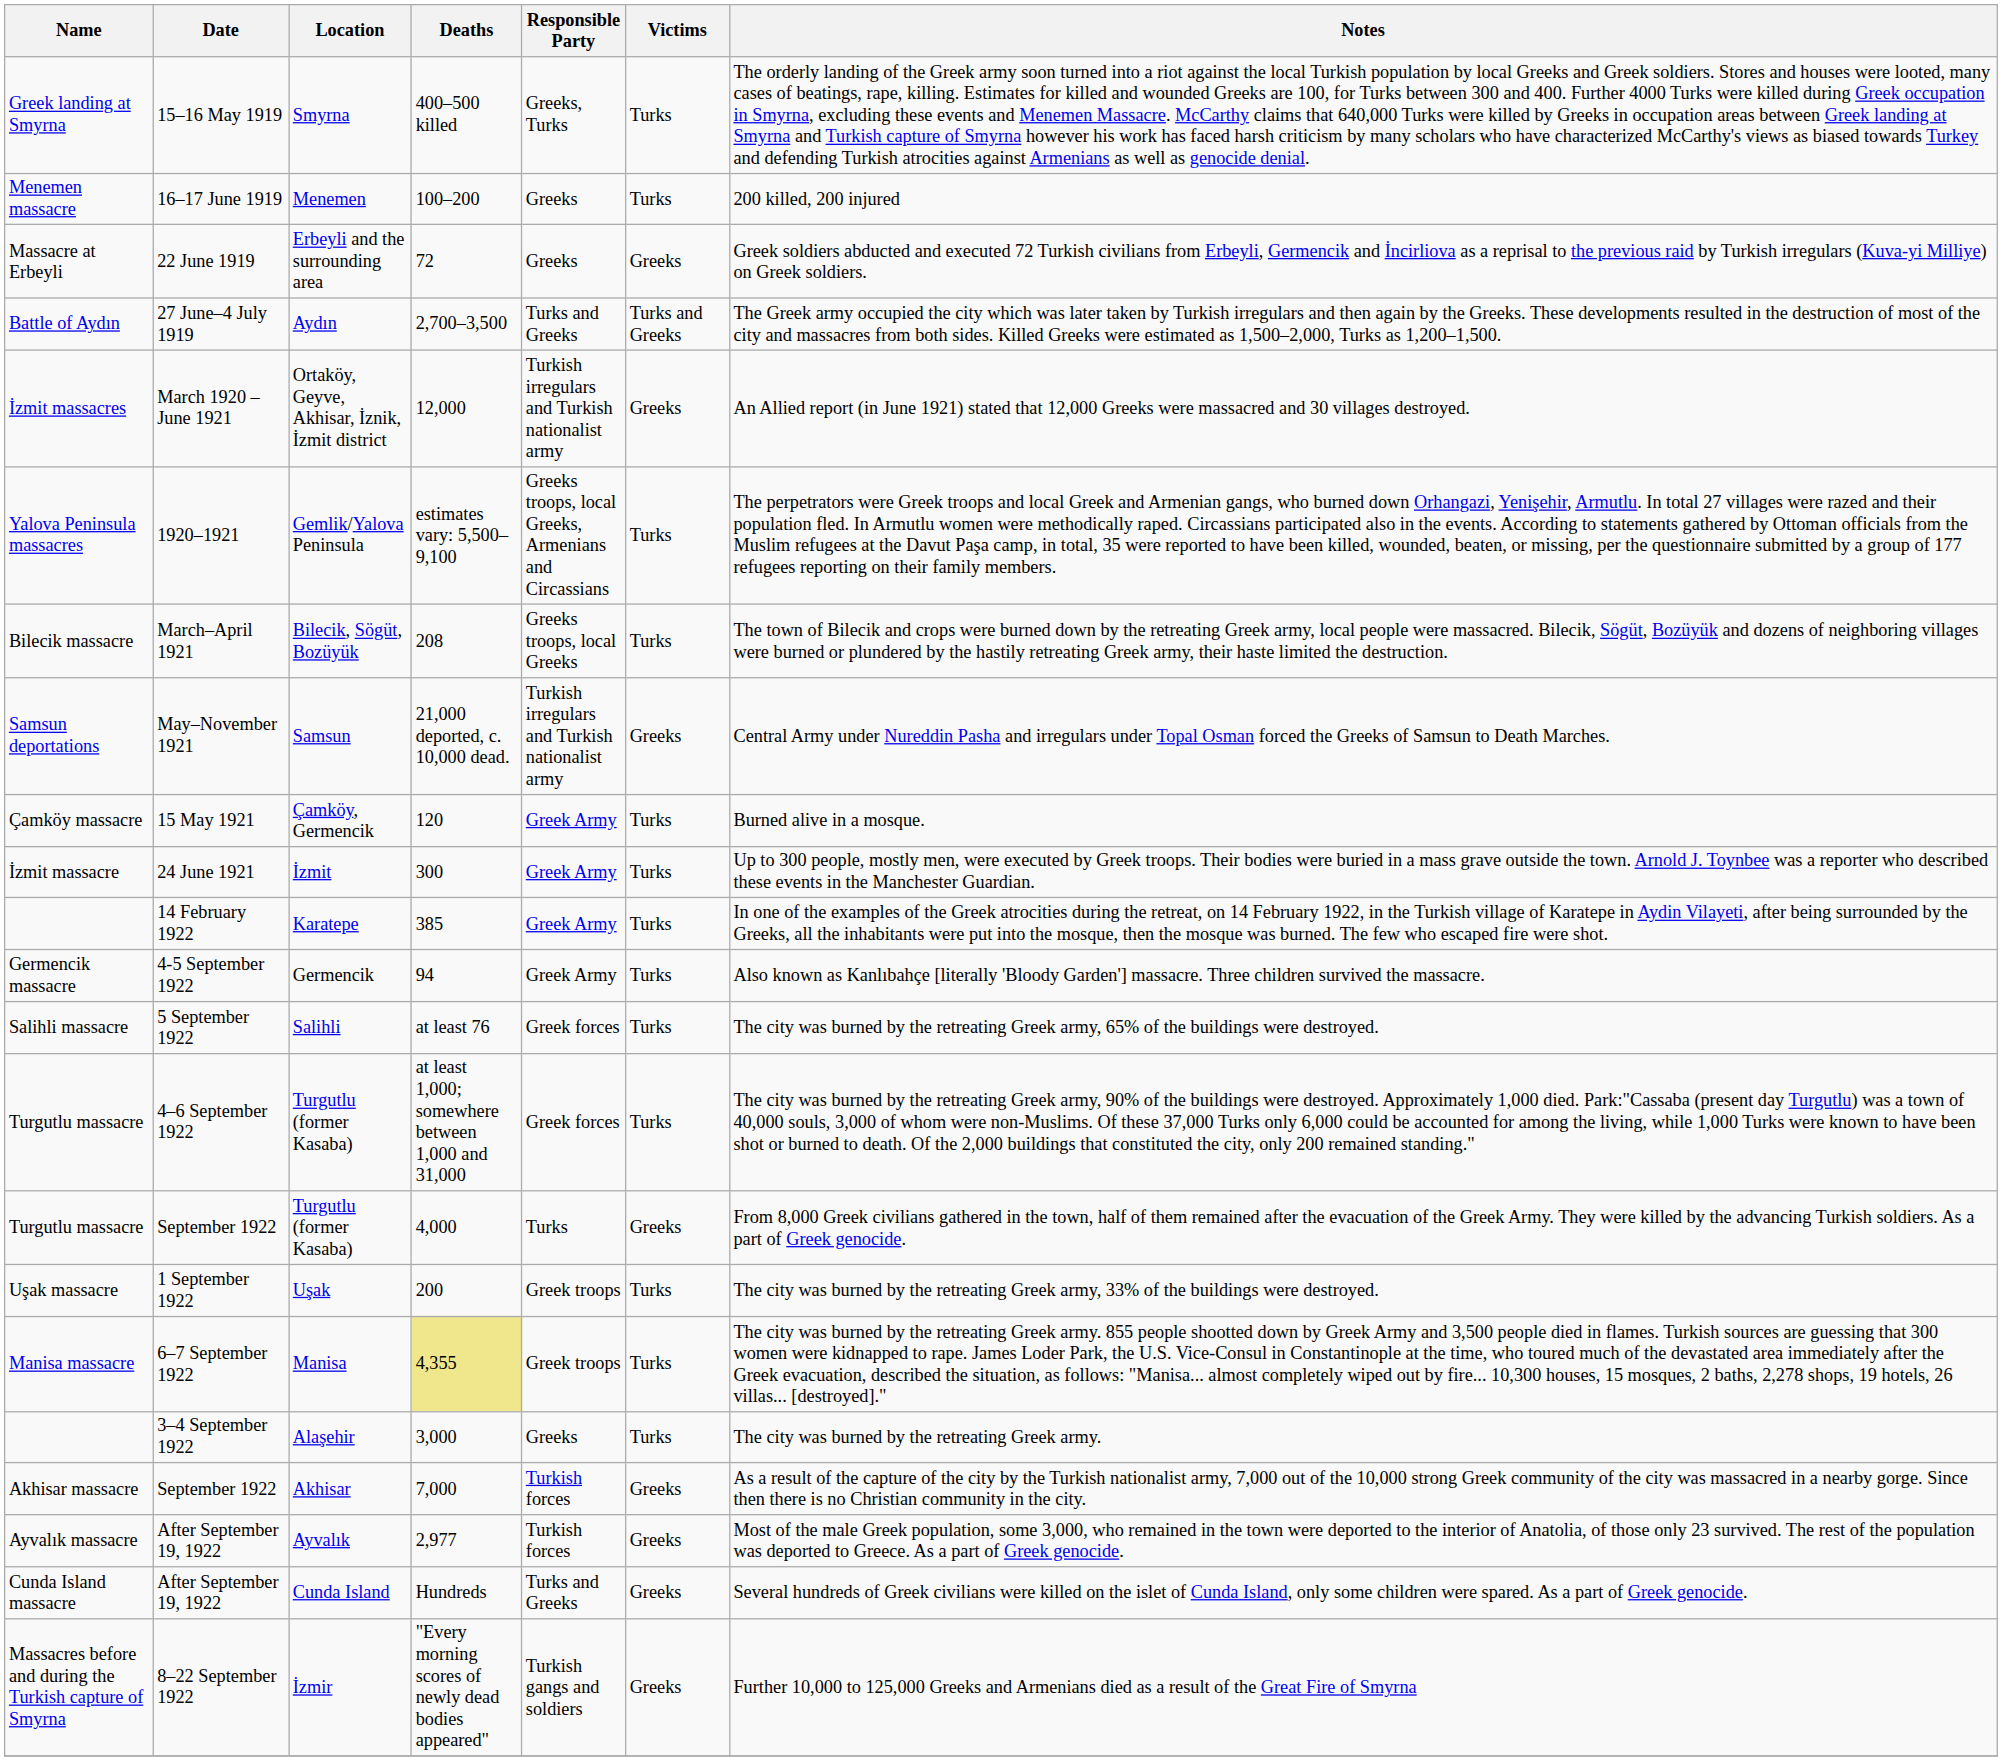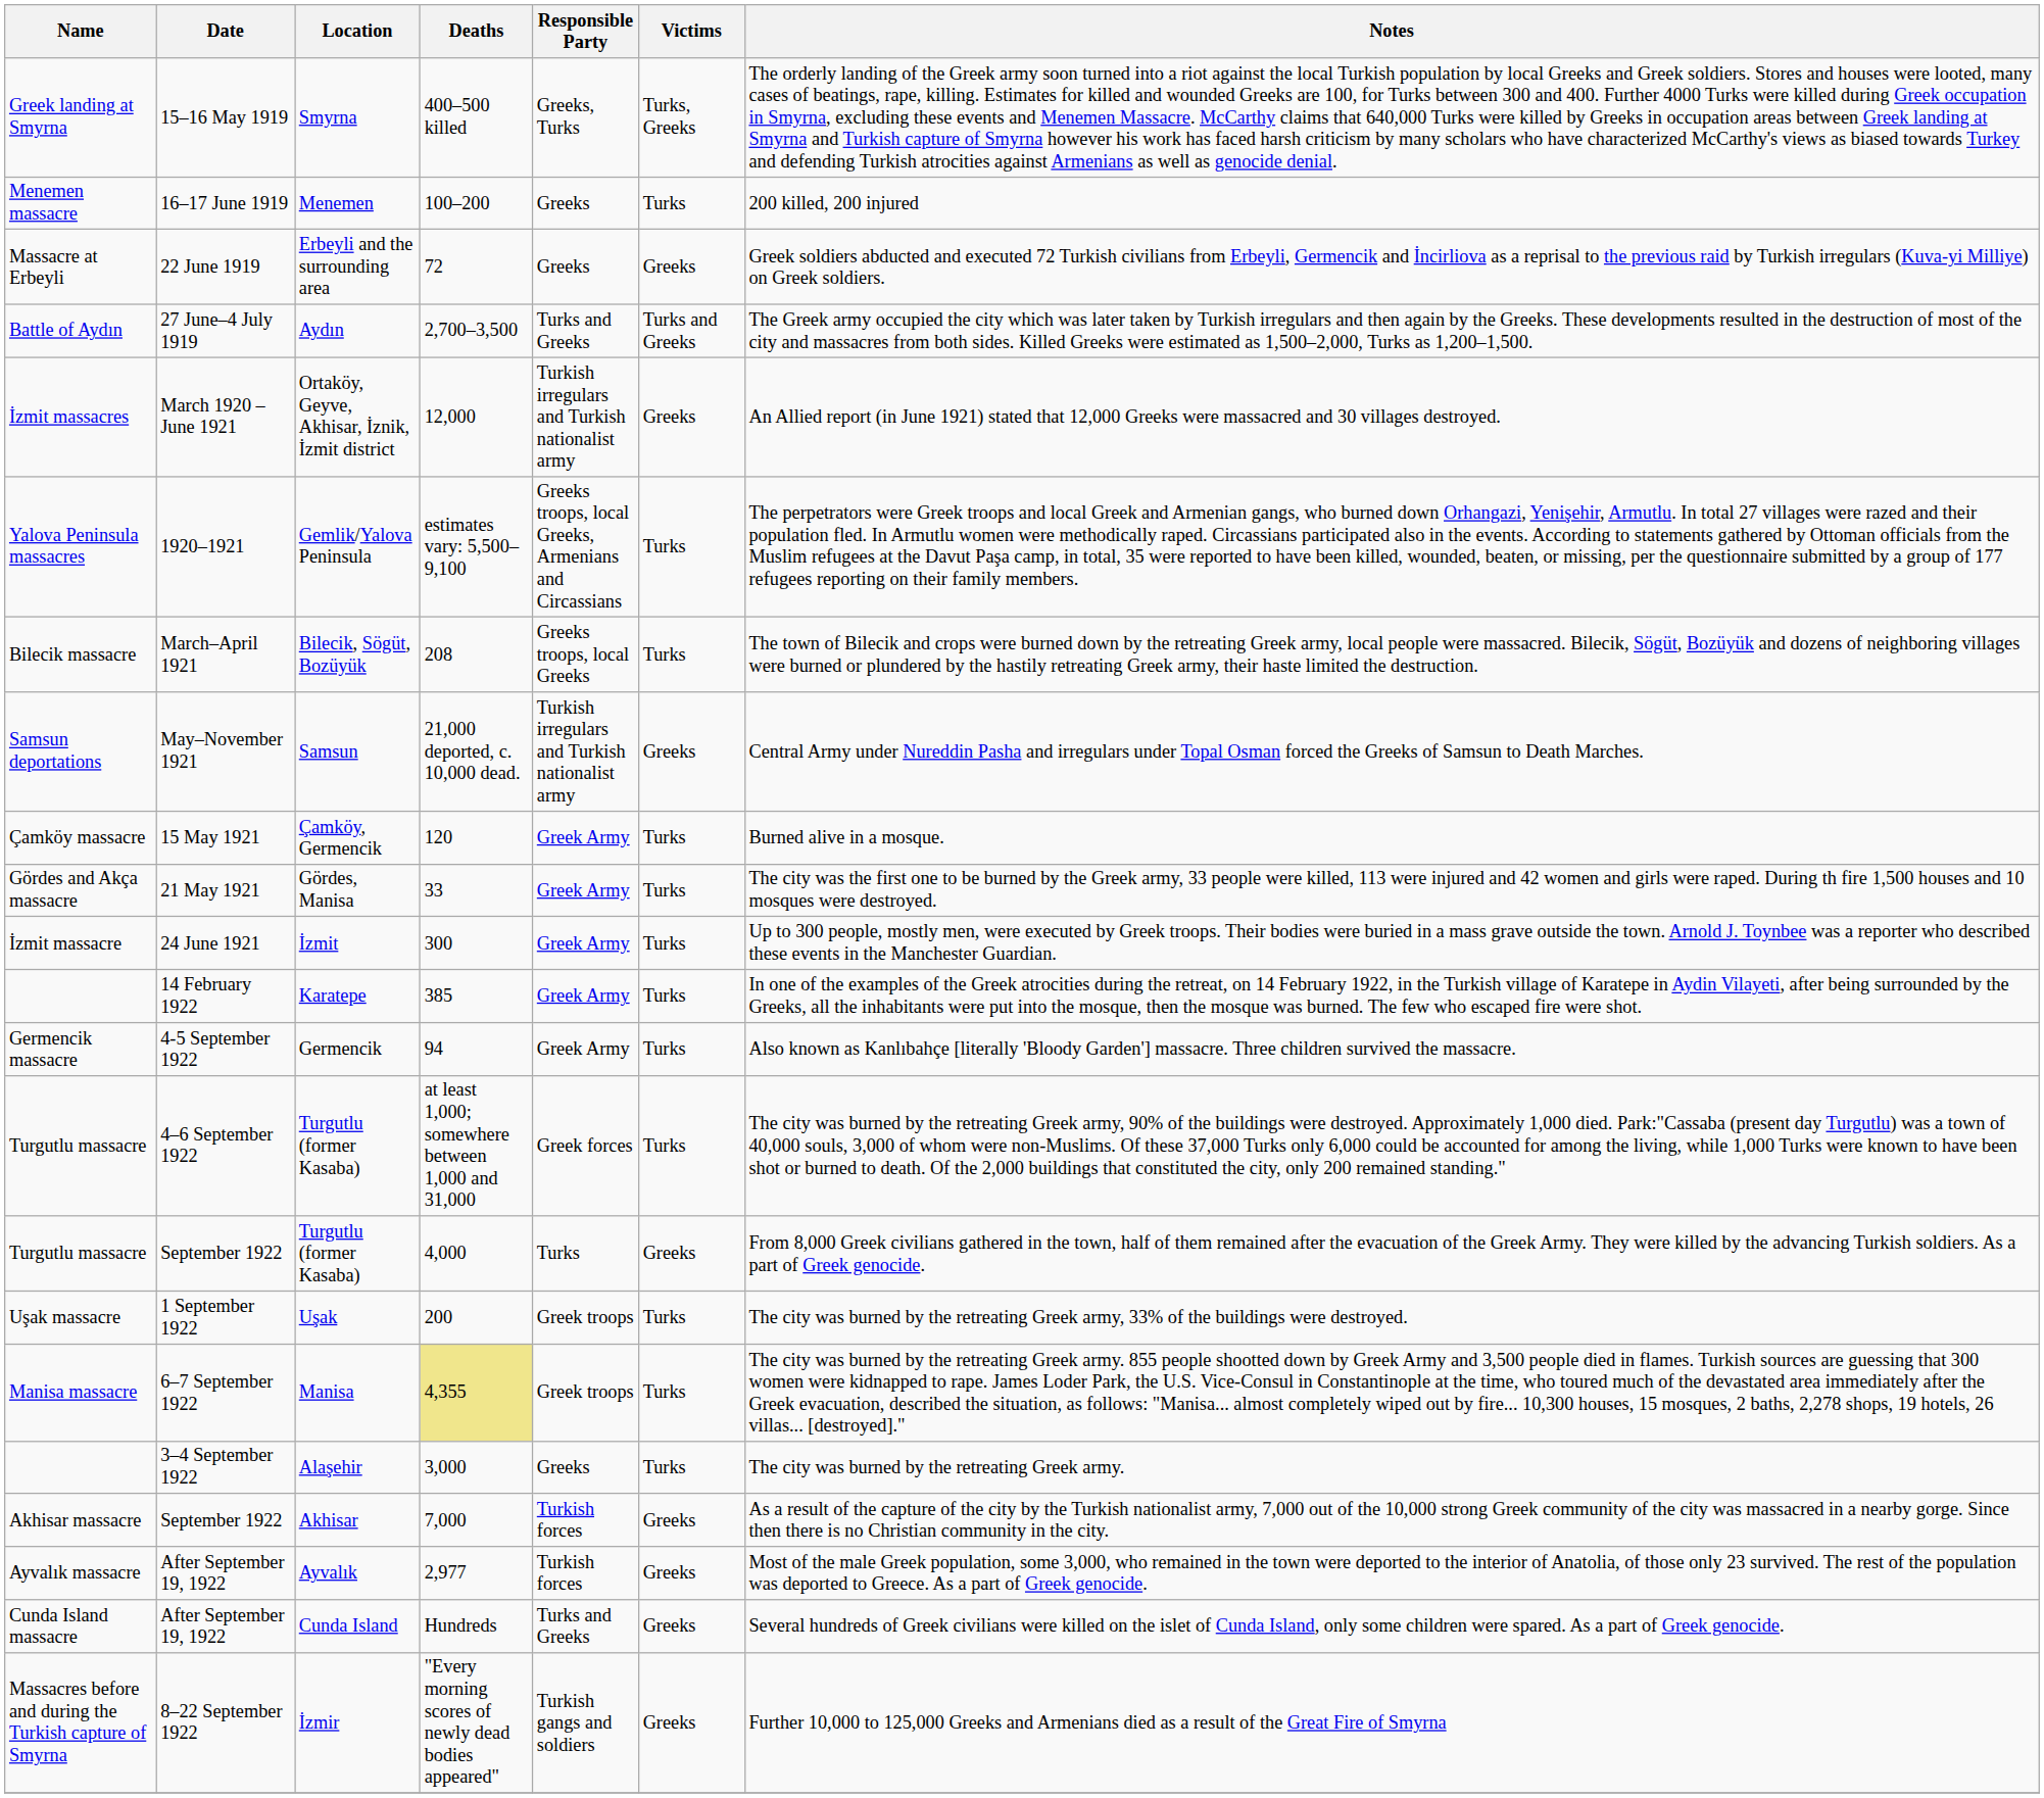 <table class="sortable wikitable" style="font-size:90%;">
 <tr>
 <th style="width:110px;">Name</th>
 <th style="width:100px;">Date</th>
 <th style="width:90px;">Location</th>
 <th style="width:80px;">Deaths</th>
 <th style="width:75px;">Responsible Party</th>
 <th style="width:75px;">Victims</th>
 <th class="unsortable">Notes</th>
 </tr>
 <tr>
 <td><a href='#'>Greek landing at Smyrna</a></td>
 <td>15–16 May 1919</td>
 <td><a href='#'>Smyrna</a></td>
 <td>400–500 killed</td>
 <td>Greeks, Turks</td>
-<td>Turks</td>
+<td>Turks, Greeks</td>
 <td>The orderly landing of the Greek army soon turned into a riot against the local Turkish population by local Greeks and Greek soldiers. Stores and houses were looted, many cases of beatings, rape, killing. Estimates for killed and wounded Greeks are 100, for Turks between 300 and 400. Further 4000 Turks were killed during <a href='#'>Greek occupation in Smyrna</a>, excluding these events and <a href='#'>Menemen Massacre</a>. <a href='#'>McCarthy</a> claims that 640,000 Turks were killed by Greeks in occupation areas between <a href='#'>Greek landing at Smyrna</a> and <a href='#'>Turkish capture of Smyrna</a> however his work has faced harsh criticism by many scholars who have characterized McCarthy's views as biased towards <a href='#'>Turkey</a> and defending Turkish atrocities against <a href='#'>Armenians</a> as well as <a href='#'>genocide denial</a>.</td>
 </tr>
 <tr>
 <td><a href='#'>Menemen massacre</a></td>
 <td>16–17 June 1919</td>
 <td><a href='#'>Menemen</a></td>
 <td>100–200</td>
 <td>Greeks</td>
 <td>Turks</td>
 <td>200 killed, 200 injured </td>
 </tr>
 <tr>
 <td>Massacre at Erbeyli</td>
 <td>22 June 1919</td>
 <td><a href='#'>Erbeyli</a> and the surrounding area</td>
 <td>72</td>
 <td>Greeks</td>
 <td>Greeks</td>
 <td>Greek soldiers abducted and executed 72 Turkish civilians from <a href='#'>Erbeyli</a>, <a href='#'>Germencik</a> and <a href='#'>İncirliova</a> as a reprisal to <a href='#'>the previous raid</a> by Turkish irregulars (<a href='#'>Kuva-yi Milliye</a>) on Greek soldiers.</td>
 </tr>
 <tr>
 <td><a href='#'>Battle of Aydın</a></td>
 <td>27 June–4 July 1919</td>
 <td><a href='#'>Aydın</a></td>
 <td>2,700–3,500</td>
 <td>Turks and Greeks</td>
 <td>Turks and Greeks</td>
 <td>The Greek army occupied the city which was later taken by Turkish irregulars and then again by the Greeks. These developments resulted in the destruction of most of the city and massacres from both sides. Killed Greeks were estimated as 1,500–2,000, Turks as 1,200–1,500.</td>
 </tr>
 <tr>
 <td><a href='#'>İzmit massacres</a></td>
 <td>March 1920 –June 1921</td>
 <td>Ortaköy, Geyve, Akhisar, İznik, İzmit district</td>
 <td>12,000</td>
 <td>Turkish irregulars and Turkish nationalist army</td>
 <td>Greeks</td>
 <td>An Allied report (in June 1921) stated that 12,000 Greeks were massacred and 30 villages destroyed.</td>
 </tr>
 <tr>
 <td><a href='#'>Yalova Peninsula massacres</a></td>
 <td>1920–1921</td>
 <td><a href='#'>Gemlik</a>/<a href='#'>Yalova</a> Peninsula</td>
 <td>estimates vary: 5,500–9,100</td>
 <td>Greeks troops, local Greeks, Armenians and Circassians</td>
 <td>Turks</td>
 <td>The perpetrators were Greek troops and local Greek and Armenian gangs, who burned down <a href='#'>Orhangazi</a>, <a href='#'>Yenişehir</a>, <a href='#'>Armutlu</a>. In total 27 villages were razed and their population fled. In Armutlu women were methodically raped. Circassians participated also in the events. According to statements gathered by Ottoman officials from the Muslim refugees at the Davut Paşa camp, in total, 35 were reported to have been killed, wounded, beaten, or missing, per the questionnaire submitted by a group of 177 refugees reporting on their family members.</td>
 </tr>
 <tr>
 <td>Bilecik massacre</td>
 <td>March–April 1921</td>
 <td><a href='#'>Bilecik</a>, <a href='#'>Sögüt</a>, <a href='#'>Bozüyük</a></td>
 <td>208</td>
 <td>Greeks troops, local Greeks</td>
 <td>Turks</td>
 <td>The town of Bilecik and crops were burned down by the retreating Greek army, local people were massacred. Bilecik, <a href='#'>Sögüt</a>, <a href='#'>Bozüyük</a> and dozens of neighboring villages were burned or plundered by the hastily retreating Greek army, their haste limited the destruction.</td>
 </tr>
 <tr>
 <td><a href='#'>Samsun deportations</a></td>
 <td>May–November 1921</td>
 <td><a href='#'>Samsun</a></td>
 <td>21,000 deported, c. 10,000 dead.</td>
 <td>Turkish irregulars and Turkish nationalist army</td>
 <td>Greeks</td>
 <td>Central Army under <a href='#'>Nureddin Pasha</a> and irregulars under <a href='#'>Topal Osman</a> forced the Greeks of Samsun to Death Marches.</td>
 </tr>
 <tr>
 <td>Çamköy massacre</td>
 <td>15 May 1921</td>
 <td><a href='#'>Çamköy</a>, Germencik</td>
 <td>120</td>
 <td><a href='#'>Greek Army</a></td>
 <td>Turks</td>
 <td>Burned alive in a mosque.</td>
 </tr>
 <tr>
+<td>Gördes and Akça massacre</td>
+<td>21 May 1921</td>
+<td>Gördes, Manisa</td>
+<td>33</td>
+<td><a href='#'>Greek Army</a></td>
+<td>Turks</td>
+<td>The city was the first one to be burned by the Greek army, 33 people were killed, 113 were injured and 42 women and girls were raped. During th fire 1,500 houses and 10 mosques were destroyed.</td>
+</tr>
+<tr>
 <td>İzmit massacre</td>
 <td>24 June 1921</td>
 <td><a href='#'>İzmit</a></td>
 <td>300</td>
 <td><a href='#'>Greek Army</a></td>
 <td>Turks</td>
 <td>Up to 300 people, mostly men, were executed by Greek troops. Their bodies were buried in a mass grave outside the town. <a href='#'>Arnold J. Toynbee</a> was a reporter who described these events in the Manchester Guardian.</td>
 </tr>
 <tr>
 <td></td>
 <td>14 February 1922</td>
 <td><a href='#'>Karatepe</a></td>
 <td>385</td>
 <td><a href='#'>Greek Army</a></td>
 <td>Turks</td>
 <td>In one of the examples of the Greek atrocities during the retreat, on 14 February 1922, in the Turkish village of Karatepe in <a href='#'>Aydin Vilayeti</a>, after being surrounded by the Greeks, all the inhabitants were put into the mosque, then the mosque was burned. The few who escaped fire were shot.</td>
 </tr>
 <tr>
 <td>Germencik massacre</td>
 <td>4-5 September 1922</td>
 <td>Germencik</td>
 <td>94</td>
 <td>Greek Army</td>
 <td>Turks</td>
 <td>Also known as Kanlıbahçe [literally 'Bloody Garden'] massacre. Three children survived the massacre.</td>
-</tr>
-<tr>
-<td>Salihli massacre</td>
-<td>5 September 1922</td>
-<td><a href='#'>Salihli</a></td>
-<td>at least 76</td>
-<td>Greek forces</td>
-<td>Turks</td>
-<td>The city was burned by the retreating Greek army, 65% of the buildings were destroyed.</td>
 </tr>
 <tr>
 <td>Turgutlu massacre</td>
 <td>4–6 September 1922</td>
 <td><a href='#'>Turgutlu</a> (former Kasaba)</td>
 <td>at least 1,000; somewhere between 1,000 and 31,000</td>
 <td>Greek forces</td>
 <td>Turks</td>
 <td>The city was burned by the retreating Greek army, 90% of the buildings were destroyed. Approximately 1,000 died. Park:"Cassaba (present day <a href='#'>Turgutlu</a>) was a town of 40,000 souls, 3,000 of whom were non-Muslims. Of these 37,000 Turks only 6,000 could be accounted for among the living, while 1,000 Turks were known to have been shot or burned to death. Of the 2,000 buildings that constituted the city, only 200 remained standing."</td>
 </tr>
 <tr>
 <td>Turgutlu massacre</td>
 <td>September 1922</td>
 <td><a href='#'>Turgutlu</a> (former Kasaba)</td>
 <td>4,000</td>
 <td>Turks</td>
 <td>Greeks</td>
 <td>From 8,000 Greek civilians gathered in the town, half of them remained after the evacuation of the Greek Army. They were killed by the advancing Turkish soldiers. As a part of <a href='#'>Greek genocide</a>.</td>
 </tr>
 <tr>
 <td>Uşak massacre</td>
 <td>1 September 1922</td>
 <td><a href='#'>Uşak</a></td>
 <td>200</td>
 <td>Greek troops</td>
 <td>Turks</td>
 <td>The city was burned by the retreating Greek army, 33% of the buildings were destroyed. </td>
 </tr>
 <tr>
 <td><a href='#'>Manisa massacre</a></td>
 <td>6–7 September 1922</td>
 <td><a href='#'>Manisa</a></td>
 <td style="background: khaki;">4,355</td>
 <td>Greek troops</td>
 <td>Turks</td>
 <td>The city was burned by the retreating Greek army. 855 people shootted down by Greek Army and 3,500 people died in flames. Turkish sources are guessing that 300 women were kidnapped to rape. James Loder Park, the U.S. Vice-Consul in Constantinople at the time, who toured much of the devastated area immediately after the Greek evacuation, described the situation, as follows: "Manisa... almost completely wiped out by fire... 10,300 houses, 15 mosques, 2 baths, 2,278 shops, 19 hotels, 26 villas... [destroyed]."</td>
 </tr>
 <tr>
 <td></td>
 <td>3–4 September 1922</td>
 <td><a href='#'>Alaşehir</a></td>
 <td>3,000</td>
 <td>Greeks</td>
 <td>Turks</td>
 <td>The city was burned by the retreating Greek army.</td>
 </tr>
 <tr>
 <td>Akhisar massacre</td>
 <td>September 1922</td>
 <td><a href='#'>Akhisar</a></td>
 <td>7,000</td>
 <td><a href='#'>Turkish</a> forces</td>
 <td>Greeks</td>
 <td>As a result of the capture of the city by the Turkish nationalist army, 7,000 out of the 10,000 strong Greek community of the city was massacred in a nearby gorge. Since then there is no Christian community in the city.</td>
 </tr>
 <tr>
 <td>Ayvalık massacre</td>
 <td>After September 19, 1922</td>
 <td><a href='#'>Ayvalık</a></td>
 <td>2,977</td>
 <td>Turkish forces</td>
 <td>Greeks</td>
 <td>Most of the male Greek population, some 3,000, who remained in the town were deported to the interior of Anatolia, of those only 23 survived. The rest of the population was deported to Greece. As a part of <a href='#'>Greek genocide</a>.</td>
 </tr>
 <tr>
 <td>Cunda Island massacre</td>
 <td>After September 19, 1922</td>
 <td><a href='#'>Cunda Island</a></td>
 <td>Hundreds</td>
 <td>Turks and Greeks</td>
 <td>Greeks</td>
 <td>Several hundreds of Greek civilians were killed on the islet of <a href='#'>Cunda Island</a>, only some children were spared. As a part of <a href='#'>Greek genocide</a>.</td>
 </tr>
 <tr>
 <td>Massacres before and during the <a href='#'>Turkish capture of Smyrna</a></td>
 <td>8–22 September 1922</td>
 <td><a href='#'>İzmir</a></td>
 <td>"Every morning scores of newly dead bodies appeared"</td>
 <td>Turkish gangs and soldiers</td>
 <td>Greeks</td>
 <td>Further 10,000 to 125,000 Greeks and Armenians died as a result of the <a href='#'>Great Fire of Smyrna</a></td>
 </tr>
 <tr>
 </tr>
 </table>
